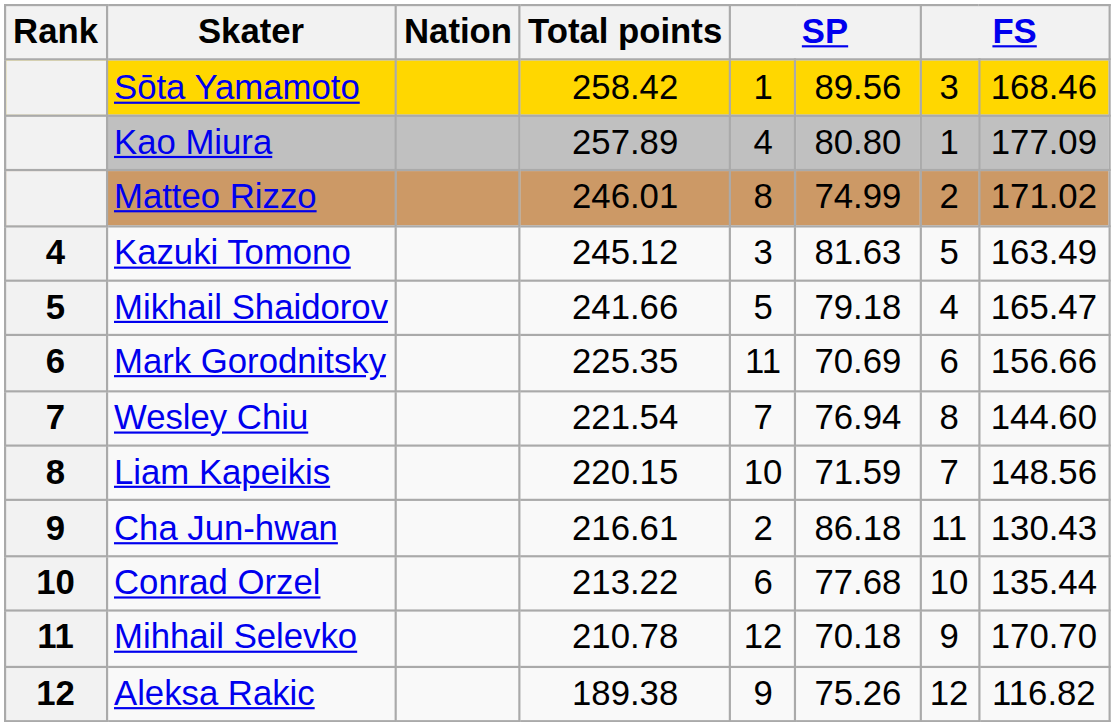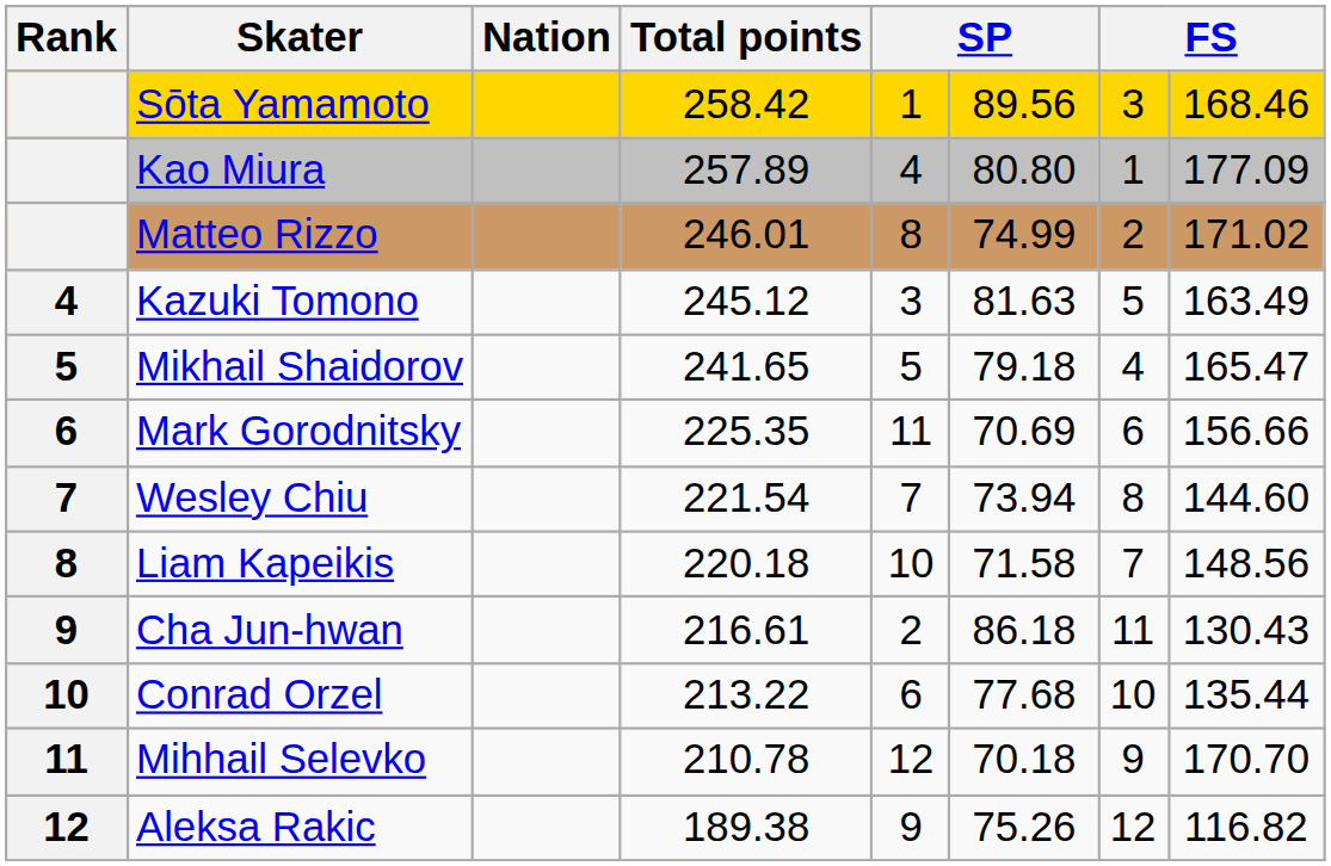 <table class="wikitable sortable" style="text-align:left">
 <tr>
 <th scope="col">Rank</th>
 <th scope="col">Skater</th>
 <th scope="col">Nation</th>
 <th scope="col">Total points</th>
 <th scope="col" colspan="2" width="80px"><a href='#'>SP</a></th>
 <th scope="col" colspan="2" width="80px"><a href='#'>FS</a></th>
 </tr>
 <tr bgcolor="gold">
 <th scope="row"></th>
 <td><a href='#'>Sōta Yamamoto</a></td>
 <td></td>
 <td align="center">258.42</td>
 <td align="center">1</td>
 <td align="center">89.56</td>
 <td align="center">3</td>
 <td align="center">168.46</td>
 </tr>
 <tr bgcolor="silver">
 <th scope="row"></th>
 <td><a href='#'>Kao Miura</a></td>
 <td></td>
 <td align="center">257.89</td>
 <td align="center">4</td>
 <td align="center">80.80</td>
 <td align="center">1</td>
 <td align="center">177.09</td>
 </tr>
 <tr bgcolor="cc9966">
 <th scope="row"></th>
 <td><a href='#'>Matteo Rizzo</a></td>
 <td></td>
 <td align="center">246.01</td>
 <td align="center">8</td>
 <td align="center">74.99</td>
 <td align="center">2</td>
 <td align="center">171.02</td>
 </tr>
 <tr>
 <th scope="row">4</th>
 <td><a href='#'>Kazuki Tomono</a></td>
 <td></td>
 <td align="center">245.12</td>
 <td align="center">3</td>
 <td align="center">81.63</td>
 <td align="center">5</td>
 <td align="center">163.49</td>
 </tr>
 <tr>
 <th scope="row">5</th>
 <td><a href='#'>Mikhail Shaidorov</a></td>
 <td></td>
-<td align="center">241.66</td>
+<td align="center">241.65</td>
 <td align="center">5</td>
 <td align="center">79.18</td>
 <td align="center">4</td>
 <td align="center">165.47</td>
 </tr>
 <tr>
 <th scope="row">6</th>
 <td><a href='#'>Mark Gorodnitsky</a></td>
 <td></td>
 <td align="center">225.35</td>
 <td align="center">11</td>
 <td align="center">70.69</td>
 <td align="center">6</td>
 <td align="center">156.66</td>
 </tr>
 <tr>
 <th scope="row">7</th>
 <td><a href='#'>Wesley Chiu</a></td>
 <td></td>
 <td align="center">221.54</td>
 <td align="center">7</td>
-<td align="center">76.94</td>
+<td align="center">73.94</td>
 <td align="center">8</td>
 <td align="center">144.60</td>
 </tr>
 <tr>
 <th scope="row">8</th>
 <td><a href='#'>Liam Kapeikis</a></td>
 <td></td>
-<td align="center">220.15</td>
+<td align="center">220.18</td>
 <td align="center">10</td>
-<td align="center">71.59</td>
+<td align="center">71.58</td>
 <td align="center">7</td>
 <td align="center">148.56</td>
 </tr>
 <tr>
 <th scope="row">9</th>
 <td><a href='#'>Cha Jun-hwan</a></td>
 <td></td>
 <td align="center">216.61</td>
 <td align="center">2</td>
 <td align="center">86.18</td>
 <td align="center">11</td>
 <td align="center">130.43</td>
 </tr>
 <tr>
 <th scope="row">10</th>
 <td><a href='#'>Conrad Orzel</a></td>
 <td></td>
 <td align="center">213.22</td>
 <td align="center">6</td>
 <td align="center">77.68</td>
 <td align="center">10</td>
 <td align="center">135.44</td>
 </tr>
 <tr>
 <th scope="row">11</th>
 <td><a href='#'>Mihhail Selevko</a></td>
 <td></td>
 <td align="center">210.78</td>
 <td align="center">12</td>
 <td align="center">70.18</td>
 <td align="center">9</td>
 <td align="center">170.70</td>
 </tr>
 <tr>
 <th scope="row">12</th>
 <td><a href='#'>Aleksa Rakic</a></td>
 <td></td>
 <td align="center">189.38</td>
 <td align="center">9</td>
 <td align="center">75.26</td>
 <td align="center">12</td>
 <td align="center">116.82</td>
 </tr>
 </table>
